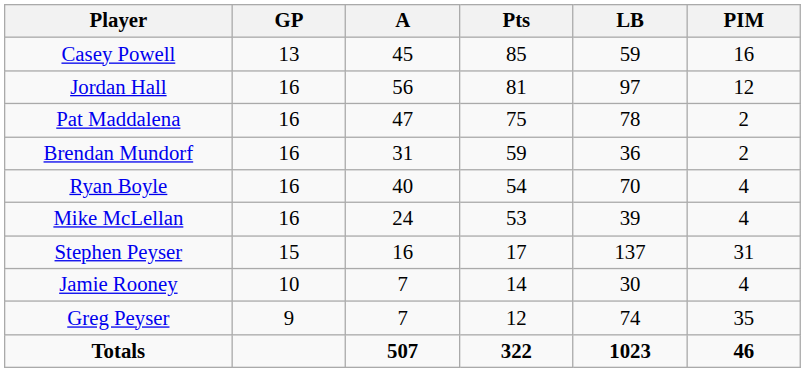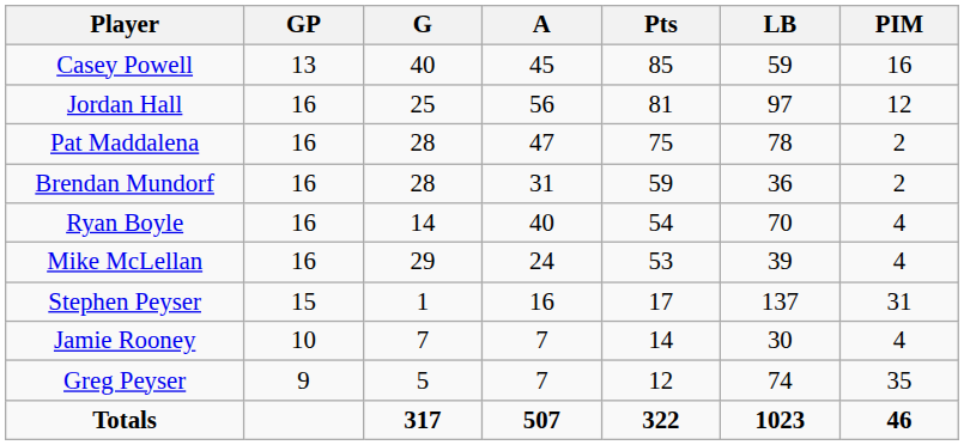 <table class="wikitable sortable">
 <tr align=center>
 <th width="20%">Player</th>
 <th width="10%">GP</th>
+<th width="10%">G</th>
 <th width="10%">A</th>
 <th width="10%">Pts</th>
 <th width="10%">LB</th>
 <th width="10%">PIM</th>
 </tr>
 <tr align=center>
 <td><a href='#'>Casey Powell</a></td>
 <td>13</td>
+<td>40</td>
 <td>45</td>
 <td>85</td>
 <td>59</td>
 <td>16</td>
 </tr>
 <tr align=center>
 <td><a href='#'>Jordan Hall</a></td>
 <td>16</td>
+<td>25</td>
 <td>56</td>
 <td>81</td>
 <td>97</td>
 <td>12</td>
 </tr>
 <tr align=center>
 <td><a href='#'>Pat Maddalena</a></td>
 <td>16</td>
+<td>28</td>
 <td>47</td>
 <td>75</td>
 <td>78</td>
 <td>2</td>
 </tr>
 <tr align=center>
 <td><a href='#'>Brendan Mundorf</a></td>
 <td>16</td>
+<td>28</td>
 <td>31</td>
 <td>59</td>
 <td>36</td>
 <td>2</td>
 </tr>
 <tr align=center>
 <td><a href='#'>Ryan Boyle</a></td>
 <td>16</td>
+<td>14</td>
 <td>40</td>
 <td>54</td>
 <td>70</td>
 <td>4</td>
 </tr>
 <tr align=center>
 <td><a href='#'>Mike McLellan</a></td>
 <td>16</td>
+<td>29</td>
 <td>24</td>
 <td>53</td>
 <td>39</td>
 <td>4</td>
 </tr>
 <tr align=center>
 <td><a href='#'>Stephen Peyser</a></td>
 <td>15</td>
+<td>1</td>
 <td>16</td>
 <td>17</td>
 <td>137</td>
 <td>31</td>
 </tr>
 <tr align=center>
 <td><a href='#'>Jamie Rooney</a></td>
 <td>10</td>
 <td>7</td>
+<td>7</td>
 <td>14</td>
 <td>30</td>
 <td>4</td>
 </tr>
 <tr align=center>
 <td><a href='#'>Greg Peyser</a></td>
 <td>9</td>
+<td>5</td>
 <td>7</td>
 <td>12</td>
 <td>74</td>
 <td>35</td>
 </tr>
 <tr align=center>
 <td><strong>Totals</strong></td>
 <td></td>
+<td><strong>317</strong></td>
 <td><strong>507</strong></td>
 <td><strong>322</strong></td>
 <td><strong>1023</strong></td>
 <td><strong>46</strong></td>
 </tr>
 </table>
